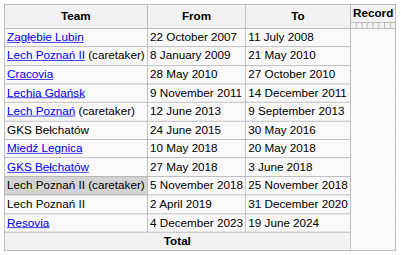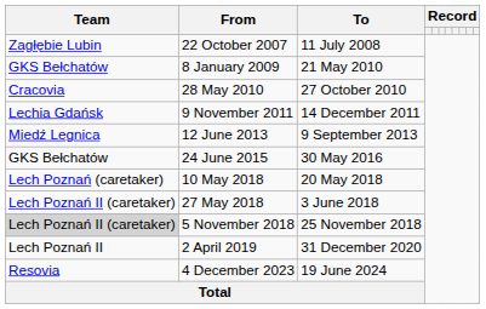 <table class="wikitable" style="text-align: center;">
 <tr>
 <th rowspan="2">Team</th>
 <th rowspan="2">From</th>
 <th rowspan="2">To</th>
 <th colspan="8">Record</th>
 </tr>
 <tr>
 <th></th>
 <th></th>
 <th></th>
 <th></th>
 <th></th>
 <th></th>
 <th></th>
 <th></th>
 </tr>
 <tr>
 <td align=left><a href='#'>Zagłębie Lubin</a></td>
 <td align=left>22 October 2007</td>
 <td align=left>11 July 2008<br></td>
 </tr>
 <tr>
-<td align=left><a href='#'>Lech Poznań II</a> (caretaker)</td>
+<td align=left><a href='#'>GKS Bełchatów</a></td>
 <td align=left>8 January 2009</td>
 <td align=left>21 May 2010<br></td>
 </tr>
 <tr>
 <td align=left><a href='#'>Cracovia</a></td>
 <td align=left>28 May 2010</td>
 <td align=left>27 October 2010<br></td>
 </tr>
 <tr>
 <td align=left><a href='#'>Lechia Gdańsk</a></td>
 <td align=left>9 November 2011</td>
 <td align=left>14 December 2011<br></td>
 </tr>
 <tr>
-<td align=left><a href='#'>Lech Poznań</a> (caretaker)</td>
+<td align=left><a href='#'>Miedź Legnica</a></td>
 <td align=left>12 June 2013</td>
 <td align=left>9 September 2013<br></td>
 </tr>
 <tr>
 <td align=left>GKS Bełchatów</td>
 <td align=left>24 June 2015</td>
 <td align=left>30 May 2016<br></td>
 </tr>
 <tr>
-<td align=left><a href='#'>Miedź Legnica</a></td>
+<td align=left><a href='#'>Lech Poznań</a> (caretaker)</td>
 <td align=left>10 May 2018</td>
 <td align=left>20 May 2018<br></td>
 </tr>
 <tr>
-<td align=left><a href='#'>GKS Bełchatów</a></td>
+<td align=left><a href='#'>Lech Poznań II</a> (caretaker)</td>
 <td align=left>27 May 2018</td>
 <td align=left>3 June 2018<br></td>
 </tr>
 <tr>
 <td align=left style="background: lightgrey;">Lech Poznań II (caretaker)</td>
 <td align=left>5 November 2018</td>
 <td align=left>25 November 2018<br></td>
 </tr>
 <tr>
 <td align=left>Lech Poznań II</td>
 <td align=left>2 April 2019</td>
 <td align=left>31 December 2020<br></td>
 </tr>
 <tr>
 <td align=left><a href='#'>Resovia</a></td>
 <td align=left>4 December 2023</td>
 <td align=left>19 June 2024<br></td>
 </tr>
 <tr>
 <th colspan="3">Total<br></th>
 </tr>
 </table>
